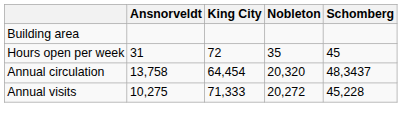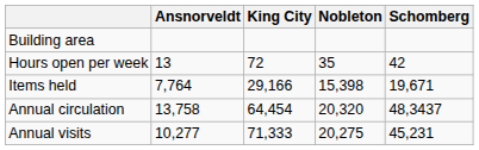 <table class="wikitable">
 <tr>
 <th></th>
 <th>Ansnorveldt</th>
 <th>King City</th>
 <th>Nobleton</th>
 <th>Schomberg</th>
 </tr>
 <tr>
 <td>Building area</td>
 <td></td>
 <td></td>
 <td></td>
 <td></td>
 </tr>
 <tr>
 <td>Hours open per week</td>
-<td>31</td>
+<td>13</td>
 <td>72</td>
 <td>35</td>
-<td>45</td>
+<td>42</td>
+</tr>
+<tr>
+<td>Items held</td>
+<td>7,764</td>
+<td>29,166</td>
+<td>15,398</td>
+<td>19,671</td>
 </tr>
 <tr>
 <td>Annual circulation</td>
 <td>13,758</td>
 <td>64,454</td>
 <td>20,320</td>
 <td>48,3437</td>
 </tr>
 <tr>
 <td>Annual visits</td>
-<td>10,275</td>
+<td>10,277</td>
 <td>71,333</td>
-<td>20,272</td>
-<td>45,228</td>
+<td>20,275</td>
+<td>45,231</td>
 </tr>
 </table>
